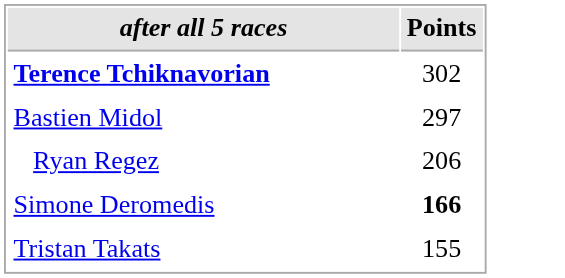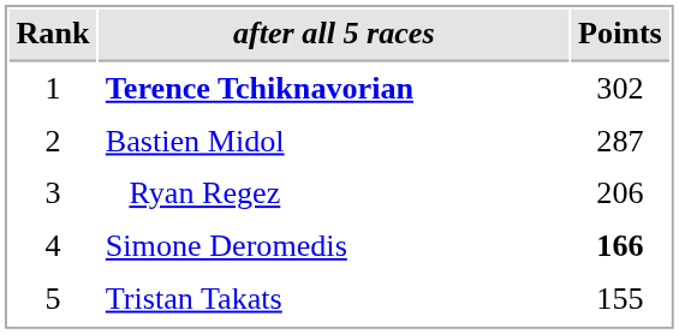 <table cellspacing="1" cellpadding="3" style="border:1px solid #aaa; font-size:86%;">
 <tr style="background:#e4e4e4;">
+<th style="border-bottom:1px solid #aaa; width:10px;">Rank</th>
 <th style="border-bottom:1px solid #aaa; width:200px;"><em>after all 5 races</em></th>
 <th style="border-bottom:1px solid #aaa; width:20px;">Points</th>
 </tr>
 <tr>
+<td align=center>1</td>
 <td><strong> <a href='#'>Terence Tchiknavorian</a></strong></td>
 <td align=center>302</td>
 </tr>
 <tr>
+<td align=center>2</td>
 <td> <a href='#'>Bastien Midol</a></td>
-<td align=center>297</td>
+<td align=center>287</td>
 </tr>
 <tr>
+<td align=center>3</td>
 <td>   <a href='#'>Ryan Regez</a></td>
 <td align=center>206</td>
 </tr>
 <tr>
+<td align=center>4</td>
 <td> <a href='#'>Simone Deromedis</a></td>
 <td align=center><strong>166</strong></td>
 </tr>
 <tr>
+<td align=center>5</td>
 <td> <a href='#'>Tristan Takats</a></td>
 <td align=center>155</td>
 </tr>
 </table>
